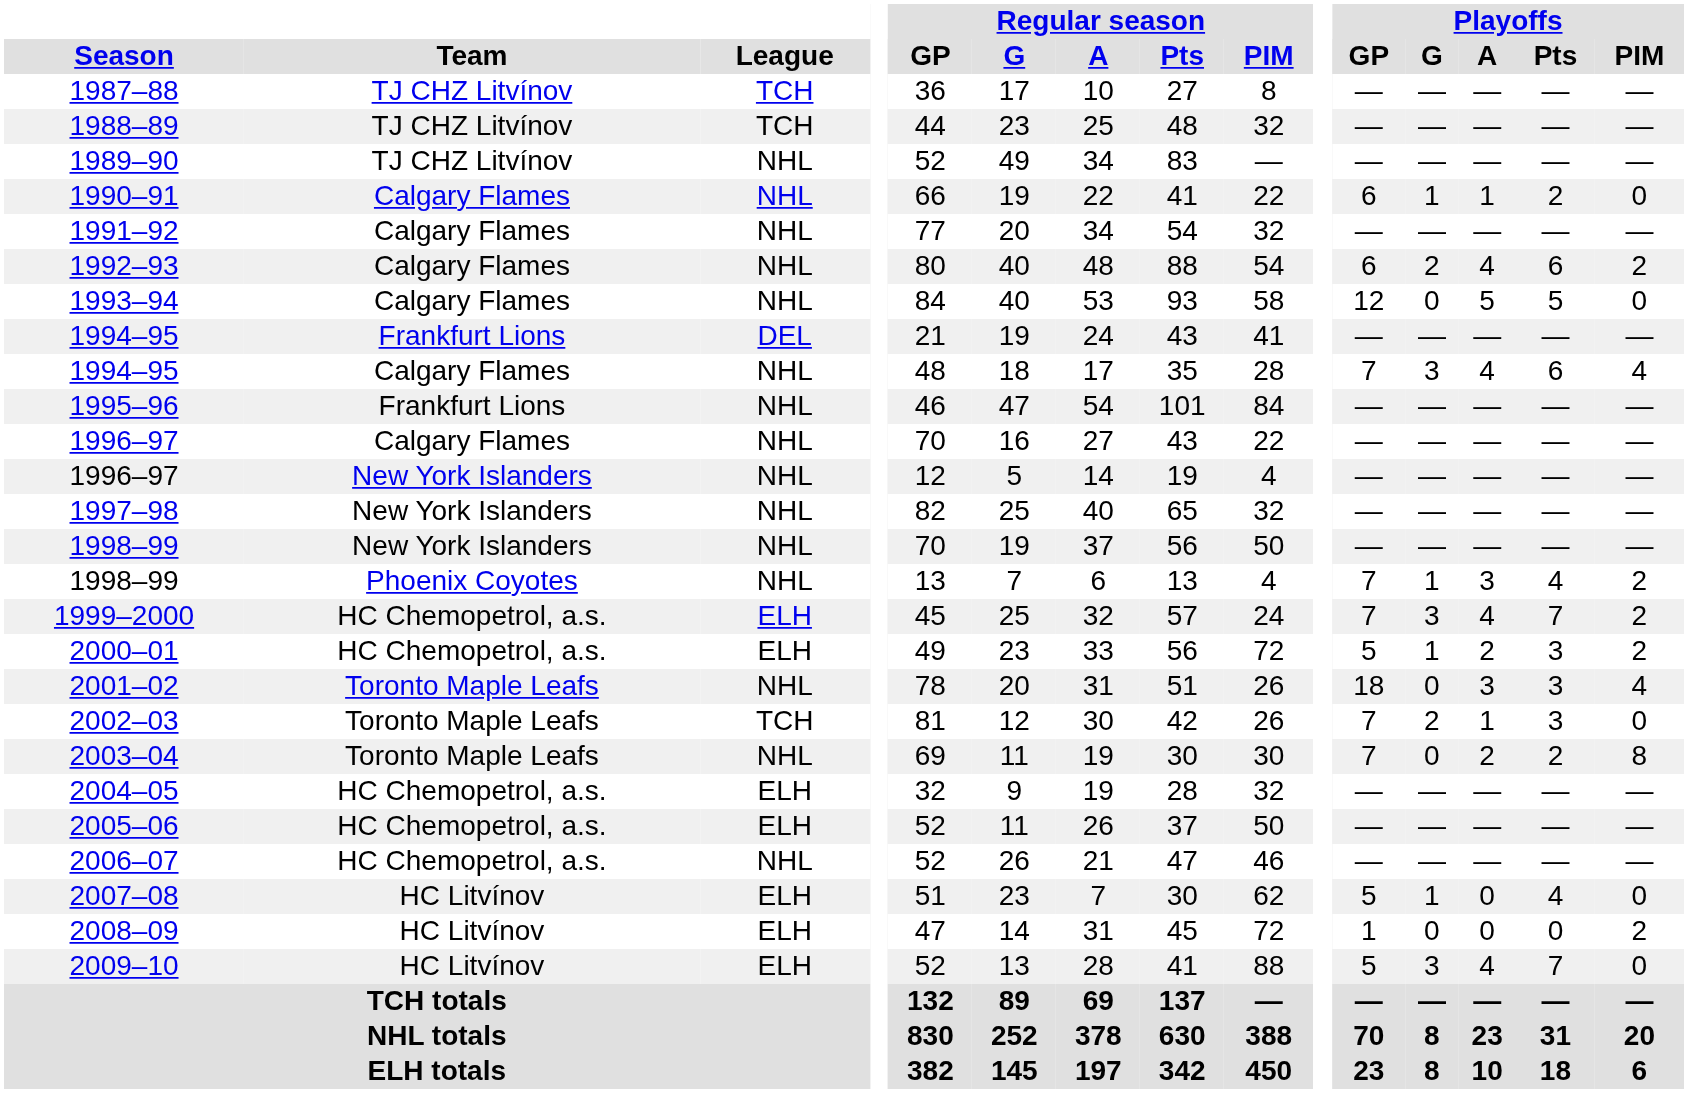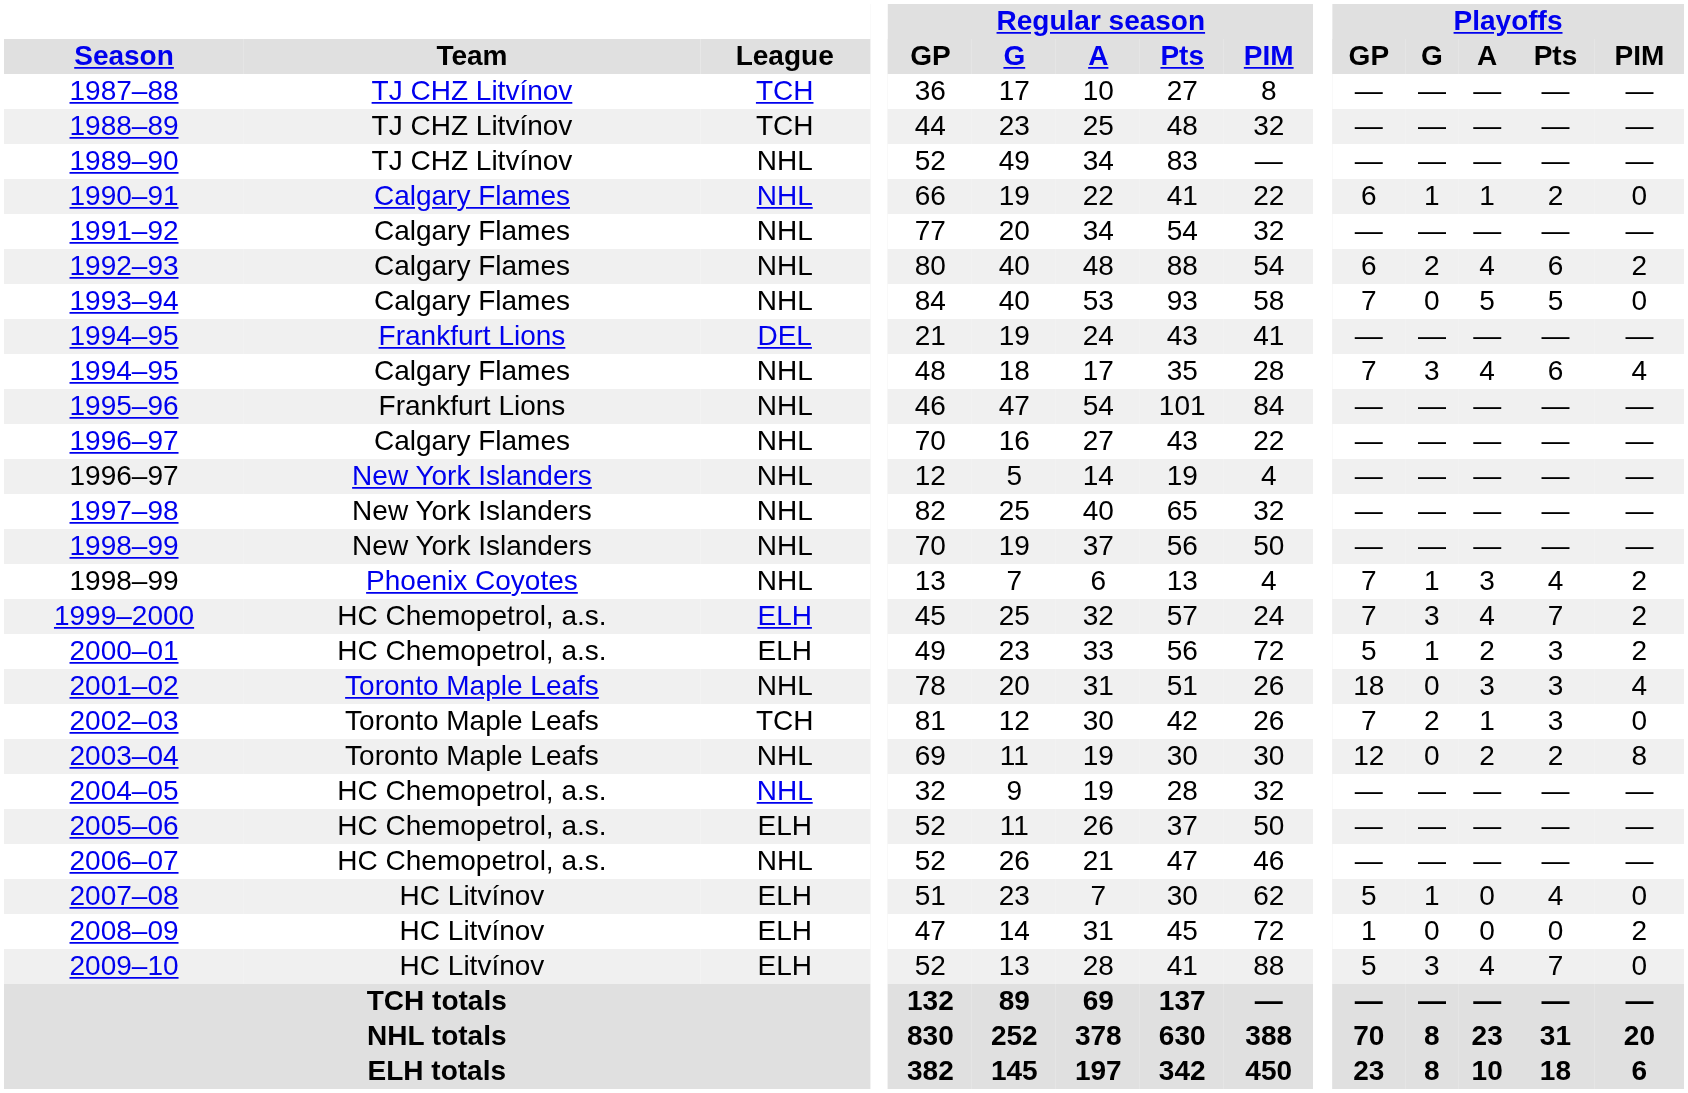 <table border="0" cellpadding="1" cellspacing="0" style="text-align:center; width:60em;">
 <tr style="background:#e0e0e0;">
 <th colspan="3"  bgcolor="#ffffff"> </th>
 <th rowspan="99" bgcolor="#ffffff"> </th>
 <th colspan="5"><a href='#'>Regular season</a></th>
 <th rowspan="99" bgcolor="#ffffff"> </th>
 <th colspan="5"><a href='#'>Playoffs</a></th>
 </tr>
 <tr style="background:#e0e0e0;">
 <th><a href='#'>Season</a></th>
 <th>Team</th>
 <th>League</th>
 <th>GP</th>
 <th><a href='#'>G</a></th>
 <th><a href='#'>A</a></th>
 <th><a href='#'>Pts</a></th>
 <th><a href='#'>PIM</a></th>
 <th>GP</th>
 <th>G</th>
 <th>A</th>
 <th>Pts</th>
 <th>PIM</th>
 </tr>
 <tr>
 <td><a href='#'>1987–88</a></td>
 <td><a href='#'>TJ CHZ Litvínov</a></td>
 <td><a href='#'>TCH</a></td>
 <td>36</td>
 <td>17</td>
 <td>10</td>
 <td>27</td>
 <td>8</td>
 <td>—</td>
 <td>—</td>
 <td>—</td>
 <td>—</td>
 <td>—</td>
 </tr>
 <tr style="background:#f0f0f0;">
 <td><a href='#'>1988–89</a></td>
 <td>TJ CHZ Litvínov</td>
 <td>TCH</td>
 <td>44</td>
 <td>23</td>
 <td>25</td>
 <td>48</td>
 <td>32</td>
 <td>—</td>
 <td>—</td>
 <td>—</td>
 <td>—</td>
 <td>—</td>
 </tr>
 <tr>
 <td><a href='#'>1989–90</a></td>
 <td>TJ CHZ Litvínov</td>
 <td>NHL</td>
 <td>52</td>
 <td>49</td>
 <td>34</td>
 <td>83</td>
 <td>—</td>
 <td>—</td>
 <td>—</td>
 <td>—</td>
 <td>—</td>
 <td>—</td>
 </tr>
 <tr style="background:#f0f0f0;">
 <td><a href='#'>1990–91</a></td>
 <td><a href='#'>Calgary Flames</a></td>
 <td><a href='#'>NHL</a></td>
 <td>66</td>
 <td>19</td>
 <td>22</td>
 <td>41</td>
 <td>22</td>
 <td>6</td>
 <td>1</td>
 <td>1</td>
 <td>2</td>
 <td>0</td>
 </tr>
 <tr>
 <td><a href='#'>1991–92</a></td>
 <td>Calgary Flames</td>
 <td>NHL</td>
 <td>77</td>
 <td>20</td>
 <td>34</td>
 <td>54</td>
 <td>32</td>
 <td>—</td>
 <td>—</td>
 <td>—</td>
 <td>—</td>
 <td>—</td>
 </tr>
 <tr style="background:#f0f0f0;">
 <td><a href='#'>1992–93</a></td>
 <td>Calgary Flames</td>
 <td>NHL</td>
 <td>80</td>
 <td>40</td>
 <td>48</td>
 <td>88</td>
 <td>54</td>
 <td>6</td>
 <td>2</td>
 <td>4</td>
 <td>6</td>
 <td>2</td>
 </tr>
 <tr>
 <td><a href='#'>1993–94</a></td>
 <td>Calgary Flames</td>
 <td>NHL</td>
 <td>84</td>
 <td>40</td>
 <td>53</td>
 <td>93</td>
 <td>58</td>
-<td>12</td>
+<td>7</td>
 <td>0</td>
 <td>5</td>
 <td>5</td>
 <td>0</td>
 </tr>
 <tr style="background:#f0f0f0;">
 <td><a href='#'>1994–95</a></td>
 <td><a href='#'>Frankfurt Lions</a></td>
 <td><a href='#'>DEL</a></td>
 <td>21</td>
 <td>19</td>
 <td>24</td>
 <td>43</td>
 <td>41</td>
 <td>—</td>
 <td>—</td>
 <td>—</td>
 <td>—</td>
 <td>—</td>
 </tr>
 <tr>
 <td><a href='#'>1994–95</a></td>
 <td>Calgary Flames</td>
 <td>NHL</td>
 <td>48</td>
 <td>18</td>
 <td>17</td>
 <td>35</td>
 <td>28</td>
 <td>7</td>
 <td>3</td>
 <td>4</td>
 <td>6</td>
 <td>4</td>
 </tr>
 <tr style="background:#f0f0f0;">
 <td><a href='#'>1995–96</a></td>
 <td>Frankfurt Lions</td>
 <td>NHL</td>
 <td>46</td>
 <td>47</td>
 <td>54</td>
 <td>101</td>
 <td>84</td>
 <td>—</td>
 <td>—</td>
 <td>—</td>
 <td>—</td>
 <td>—</td>
 </tr>
 <tr>
 <td><a href='#'>1996–97</a></td>
 <td>Calgary Flames</td>
 <td>NHL</td>
 <td>70</td>
 <td>16</td>
 <td>27</td>
 <td>43</td>
 <td>22</td>
 <td>—</td>
 <td>—</td>
 <td>—</td>
 <td>—</td>
 <td>—</td>
 </tr>
 <tr style="background:#f0f0f0;">
 <td>1996–97</td>
 <td><a href='#'>New York Islanders</a></td>
 <td>NHL</td>
 <td>12</td>
 <td>5</td>
 <td>14</td>
 <td>19</td>
 <td>4</td>
 <td>—</td>
 <td>—</td>
 <td>—</td>
 <td>—</td>
 <td>—</td>
 </tr>
 <tr>
 <td><a href='#'>1997–98</a></td>
 <td>New York Islanders</td>
 <td>NHL</td>
 <td>82</td>
 <td>25</td>
 <td>40</td>
 <td>65</td>
 <td>32</td>
 <td>—</td>
 <td>—</td>
 <td>—</td>
 <td>—</td>
 <td>—</td>
 </tr>
 <tr style="background:#f0f0f0;">
 <td><a href='#'>1998–99</a></td>
 <td>New York Islanders</td>
 <td>NHL</td>
 <td>70</td>
 <td>19</td>
 <td>37</td>
 <td>56</td>
 <td>50</td>
 <td>—</td>
 <td>—</td>
 <td>—</td>
 <td>—</td>
 <td>—</td>
 </tr>
 <tr>
 <td>1998–99</td>
 <td><a href='#'>Phoenix Coyotes</a></td>
 <td>NHL</td>
 <td>13</td>
 <td>7</td>
 <td>6</td>
 <td>13</td>
 <td>4</td>
 <td>7</td>
 <td>1</td>
 <td>3</td>
 <td>4</td>
 <td>2</td>
 </tr>
 <tr style="background:#f0f0f0;">
 <td><a href='#'>1999–2000</a></td>
 <td>HC Chemopetrol, a.s.</td>
 <td><a href='#'>ELH</a></td>
 <td>45</td>
 <td>25</td>
 <td>32</td>
 <td>57</td>
 <td>24</td>
 <td>7</td>
 <td>3</td>
 <td>4</td>
 <td>7</td>
 <td>2</td>
 </tr>
 <tr>
 <td><a href='#'>2000–01</a></td>
 <td>HC Chemopetrol, a.s.</td>
 <td>ELH</td>
 <td>49</td>
 <td>23</td>
 <td>33</td>
 <td>56</td>
 <td>72</td>
 <td>5</td>
 <td>1</td>
 <td>2</td>
 <td>3</td>
 <td>2</td>
 </tr>
 <tr style="background:#f0f0f0;">
 <td><a href='#'>2001–02</a></td>
 <td><a href='#'>Toronto Maple Leafs</a></td>
 <td>NHL</td>
 <td>78</td>
 <td>20</td>
 <td>31</td>
 <td>51</td>
 <td>26</td>
 <td>18</td>
 <td>0</td>
 <td>3</td>
 <td>3</td>
 <td>4</td>
 </tr>
 <tr>
 <td><a href='#'>2002–03</a></td>
 <td>Toronto Maple Leafs</td>
 <td>TCH</td>
 <td>81</td>
 <td>12</td>
 <td>30</td>
 <td>42</td>
 <td>26</td>
 <td>7</td>
 <td>2</td>
 <td>1</td>
 <td>3</td>
 <td>0</td>
 </tr>
 <tr style="background:#f0f0f0;">
 <td><a href='#'>2003–04</a></td>
 <td>Toronto Maple Leafs</td>
 <td>NHL</td>
 <td>69</td>
 <td>11</td>
 <td>19</td>
 <td>30</td>
 <td>30</td>
-<td>7</td>
+<td>12</td>
 <td>0</td>
 <td>2</td>
 <td>2</td>
 <td>8</td>
 </tr>
 <tr>
 <td><a href='#'>2004–05</a></td>
 <td>HC Chemopetrol, a.s.</td>
-<td>ELH</td>
+<td><a href='#'>NHL</a></td>
 <td>32</td>
 <td>9</td>
 <td>19</td>
 <td>28</td>
 <td>32</td>
 <td>—</td>
 <td>—</td>
 <td>—</td>
 <td>—</td>
 <td>—</td>
 </tr>
 <tr style="background:#f0f0f0;">
 <td><a href='#'>2005–06</a></td>
 <td>HC Chemopetrol, a.s.</td>
 <td>ELH</td>
 <td>52</td>
 <td>11</td>
 <td>26</td>
 <td>37</td>
 <td>50</td>
 <td>—</td>
 <td>—</td>
 <td>—</td>
 <td>—</td>
 <td>—</td>
 </tr>
 <tr>
 <td><a href='#'>2006–07</a></td>
 <td>HC Chemopetrol, a.s.</td>
 <td>NHL</td>
 <td>52</td>
 <td>26</td>
 <td>21</td>
 <td>47</td>
 <td>46</td>
 <td>—</td>
 <td>—</td>
 <td>—</td>
 <td>—</td>
 <td>—</td>
 </tr>
 <tr style="background:#f0f0f0;">
 <td><a href='#'>2007–08</a></td>
 <td>HC Litvínov</td>
 <td>ELH</td>
 <td>51</td>
 <td>23</td>
 <td>7</td>
 <td>30</td>
 <td>62</td>
 <td>5</td>
 <td>1</td>
 <td>0</td>
 <td>4</td>
 <td>0</td>
 </tr>
 <tr>
 <td><a href='#'>2008–09</a></td>
 <td>HC Litvínov</td>
 <td>ELH</td>
 <td>47</td>
 <td>14</td>
 <td>31</td>
 <td>45</td>
 <td>72</td>
 <td>1</td>
 <td>0</td>
 <td>0</td>
 <td>0</td>
 <td>2</td>
 </tr>
 <tr style="background:#f0f0f0;">
 <td><a href='#'>2009–10</a></td>
 <td>HC Litvínov</td>
 <td>ELH</td>
 <td>52</td>
 <td>13</td>
 <td>28</td>
 <td>41</td>
 <td>88</td>
 <td>5</td>
 <td>3</td>
 <td>4</td>
 <td>7</td>
 <td>0</td>
 </tr>
 <tr style="background:#e0e0e0;">
 <th colspan="3">TCH totals</th>
 <th>132</th>
 <th>89</th>
 <th>69</th>
 <th>137</th>
 <th>—</th>
 <th>—</th>
 <th>—</th>
 <th>—</th>
 <th>—</th>
 <th>—</th>
 </tr>
 <tr style="background:#e0e0e0;">
 <th colspan="3">NHL totals</th>
 <th>830</th>
 <th>252</th>
 <th>378</th>
 <th>630</th>
 <th>388</th>
 <th>70</th>
 <th>8</th>
 <th>23</th>
 <th>31</th>
 <th>20</th>
 </tr>
 <tr style="background:#e0e0e0;">
 <th colspan="3">ELH totals</th>
 <th>382</th>
 <th>145</th>
 <th>197</th>
 <th>342</th>
 <th>450</th>
 <th>23</th>
 <th>8</th>
 <th>10</th>
 <th>18</th>
 <th>6</th>
 </tr>
 </table>
